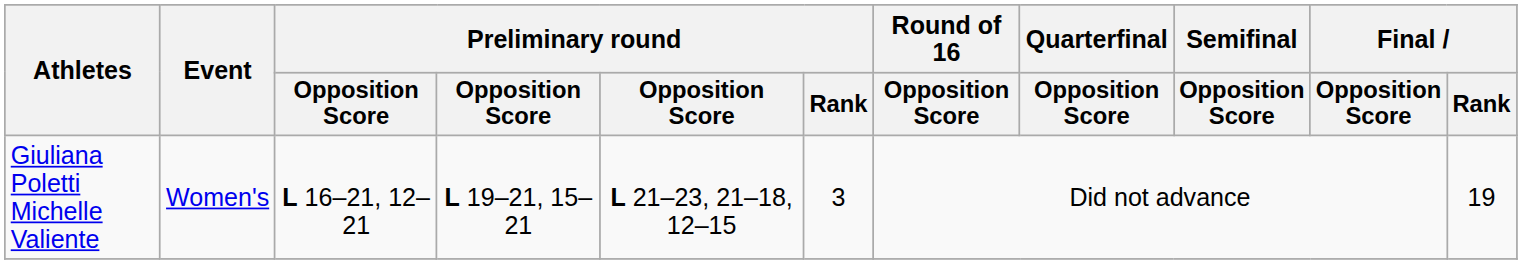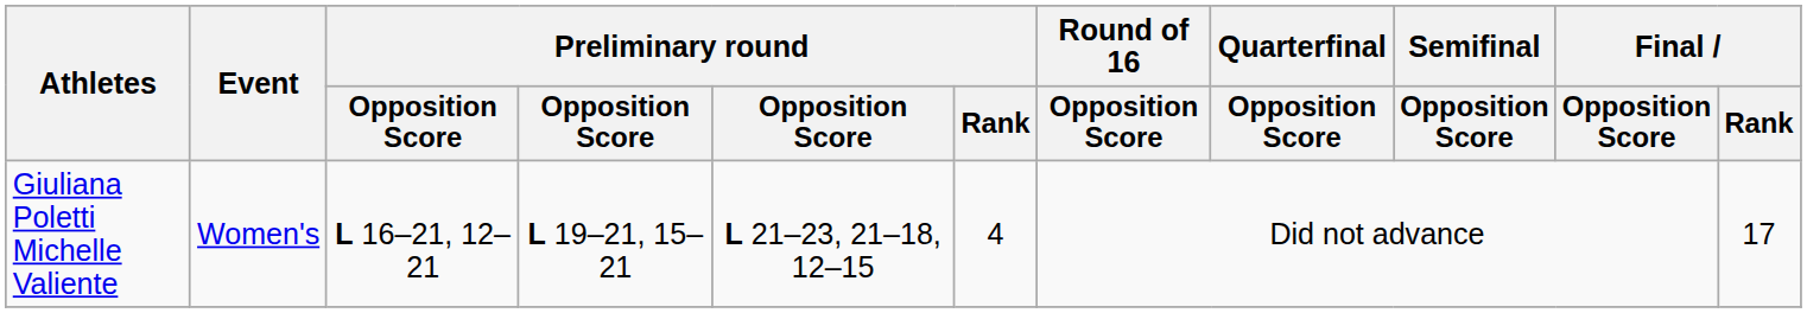 <table class=wikitable style=font-size:90%;text-align:center>
 <tr>
 <th rowspan=2>Athletes</th>
 <th rowspan=2>Event</th>
 <th colspan=4>Preliminary round</th>
 <th>Round of 16</th>
 <th>Quarterfinal</th>
 <th>Semifinal</th>
 <th colspan=2>Final / </th>
 </tr>
 <tr style=font-size:95%>
 <th>Opposition<br>Score</th>
 <th>Opposition<br>Score</th>
 <th>Opposition<br>Score</th>
 <th>Rank</th>
 <th>Opposition<br>Score</th>
 <th>Opposition<br>Score</th>
 <th>Opposition<br>Score</th>
 <th>Opposition<br>Score</th>
 <th>Rank</th>
 </tr>
 <tr>
 <td align=left><a href='#'>Giuliana Poletti</a><br><a href='#'>Michelle Valiente</a></td>
 <td align=left rowspan=2><a href='#'>Women's</a></td>
 <td><br><strong>L</strong> 16–21, 12–21</td>
 <td><br><strong>L</strong> 19–21, 15–21</td>
 <td><br><strong>L</strong> 21–23, 21–18, 12–15</td>
-<td>3</td>
+<td>4</td>
 <td colspan=4>Did not advance</td>
-<td>19</td>
+<td>17</td>
 </tr>
 </table>
